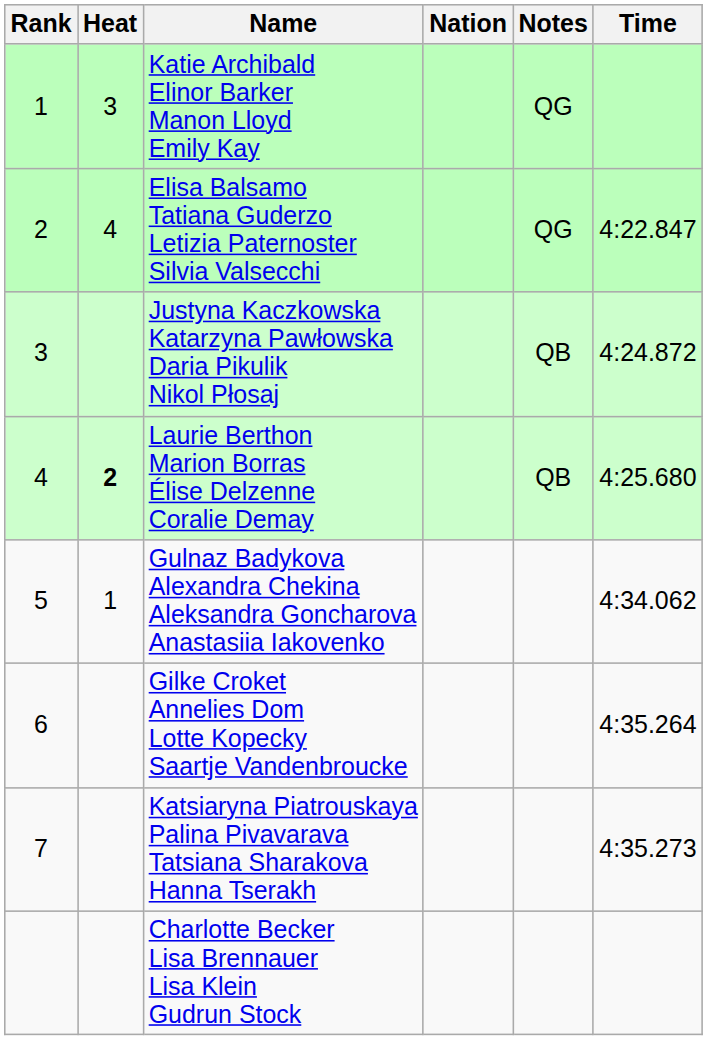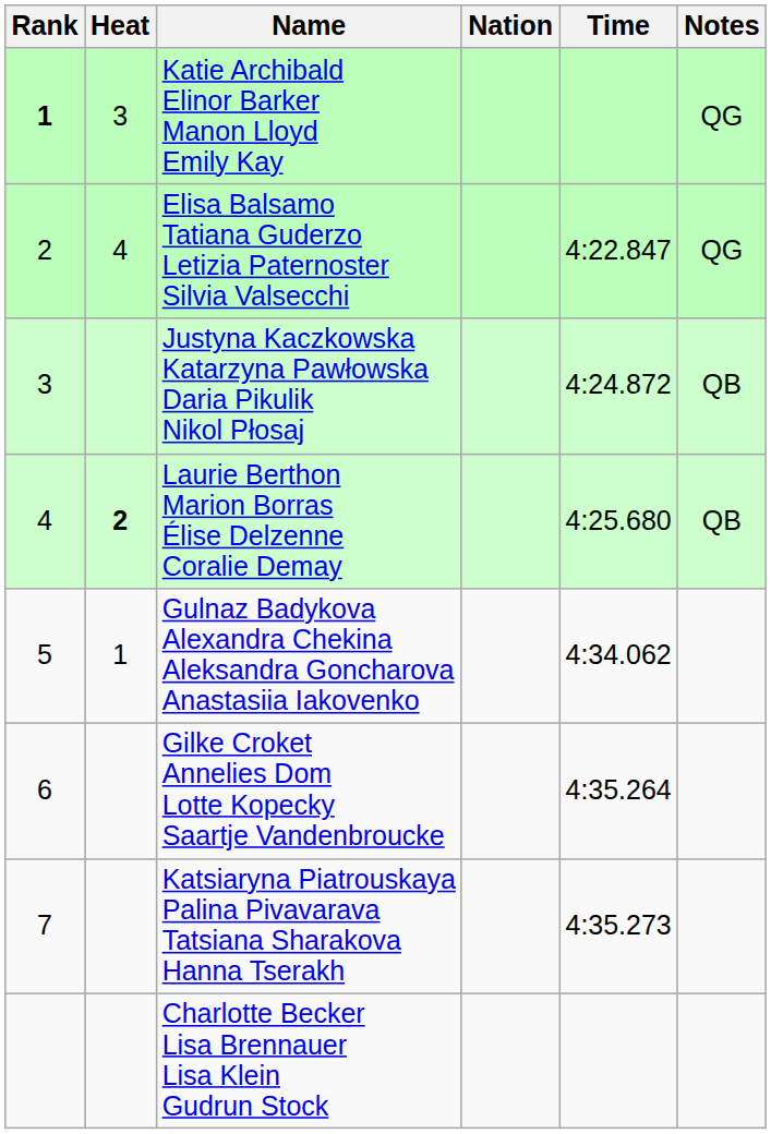 <table class="wikitable sortable" style="text-align:center">
 <tr>
 <th>Rank</th>
 <th>Heat</th>
 <th>Name</th>
 <th>Nation</th>
+<th>Time</th>
 <th>Notes</th>
-<th>Time</th>
 </tr>
 <tr bgcolor=bbffbb>
-<td>1</td>
+<td><strong>1</strong></td>
 <td>3</td>
 <td align=left><a href='#'>Katie Archibald</a><br><a href='#'>Elinor Barker</a><br><a href='#'>Manon Lloyd</a><br><a href='#'>Emily Kay</a></td>
 <td align=left></td>
+<td></td>
 <td>QG</td>
-<td></td>
 </tr>
 <tr bgcolor=bbffbb>
 <td>2</td>
 <td>4</td>
 <td align=left><a href='#'>Elisa Balsamo</a><br><a href='#'>Tatiana Guderzo</a><br><a href='#'>Letizia Paternoster</a><br><a href='#'>Silvia Valsecchi</a></td>
 <td align=left></td>
+<td>4:22.847</td>
 <td>QG</td>
-<td>4:22.847</td>
 </tr>
 <tr bgcolor=ccffcc>
 <td>3</td>
 <td></td>
 <td align=left><a href='#'>Justyna Kaczkowska</a><br><a href='#'>Katarzyna Pawłowska</a><br><a href='#'>Daria Pikulik</a><br><a href='#'>Nikol Płosaj</a></td>
 <td align=left></td>
+<td>4:24.872</td>
 <td>QB</td>
-<td>4:24.872</td>
 </tr>
 <tr bgcolor=ccffcc>
 <td>4</td>
 <td><strong>2</strong></td>
 <td align=left><a href='#'>Laurie Berthon</a><br><a href='#'>Marion Borras</a><br><a href='#'>Élise Delzenne</a><br><a href='#'>Coralie Demay</a></td>
 <td align=left></td>
+<td>4:25.680</td>
 <td>QB</td>
-<td>4:25.680</td>
 </tr>
 <tr>
 <td>5</td>
 <td>1</td>
 <td align=left><a href='#'>Gulnaz Badykova</a><br><a href='#'>Alexandra Chekina</a><br><a href='#'>Aleksandra Goncharova</a><br><a href='#'>Anastasiia Iakovenko</a></td>
 <td align=left></td>
+<td>4:34.062</td>
 <td></td>
-<td>4:34.062</td>
 </tr>
 <tr>
 <td>6</td>
 <td></td>
 <td align=left><a href='#'>Gilke Croket</a><br><a href='#'>Annelies Dom</a><br><a href='#'>Lotte Kopecky</a><br><a href='#'>Saartje Vandenbroucke</a></td>
 <td align=left></td>
+<td>4:35.264</td>
 <td></td>
-<td>4:35.264</td>
 </tr>
 <tr>
 <td>7</td>
 <td></td>
 <td align=left><a href='#'>Katsiaryna Piatrouskaya</a><br><a href='#'>Palina Pivavarava</a><br><a href='#'>Tatsiana Sharakova</a><br><a href='#'>Hanna Tserakh</a></td>
 <td align=left></td>
+<td>4:35.273</td>
 <td></td>
-<td>4:35.273</td>
 </tr>
 <tr>
 <td></td>
 <td></td>
 <td align=left><a href='#'>Charlotte Becker</a><br><a href='#'>Lisa Brennauer</a><br><a href='#'>Lisa Klein</a><br><a href='#'>Gudrun Stock</a></td>
 <td align=left></td>
 <td></td>
 <td></td>
 </tr>
 </table>
